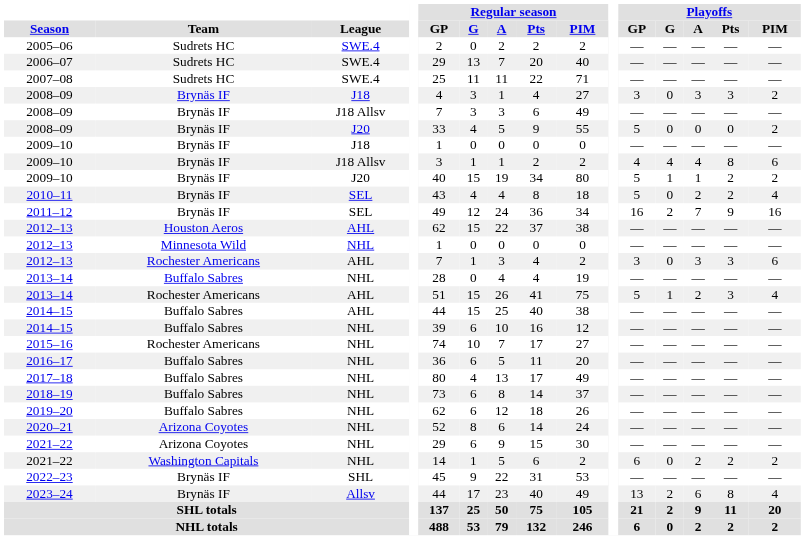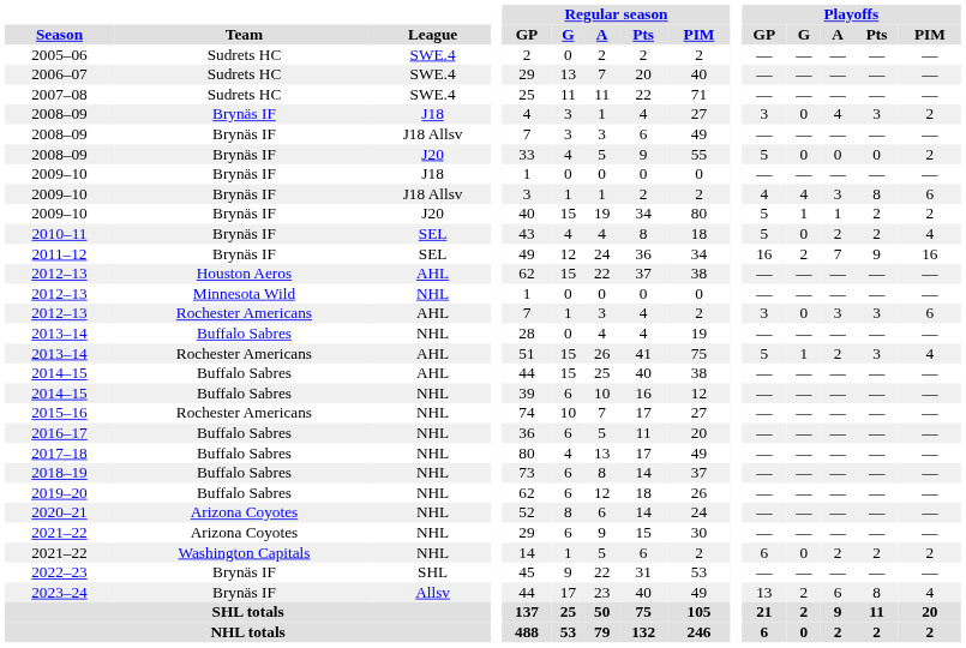 <table border="0" cellpadding="1" cellspacing="0" style="text-align:center; width:60em">
 <tr bgcolor="#e0e0e0">
 <th colspan="3" bgcolor="#ffffff"> </th>
 <th rowspan="99" bgcolor="#ffffff"> </th>
 <th colspan="5"><a href='#'>Regular season</a></th>
 <th rowspan="99" bgcolor="#ffffff"> </th>
 <th colspan="5"><a href='#'>Playoffs</a></th>
 </tr>
 <tr bgcolor="#e0e0e0">
 <th><a href='#'>Season</a></th>
 <th>Team</th>
 <th>League</th>
 <th>GP</th>
 <th><a href='#'>G</a></th>
 <th><a href='#'>A</a></th>
 <th><a href='#'>Pts</a></th>
 <th><a href='#'>PIM</a></th>
 <th>GP</th>
 <th>G</th>
 <th>A</th>
 <th>Pts</th>
 <th>PIM</th>
 </tr>
 <tr>
 <td>2005–06</td>
 <td>Sudrets HC</td>
 <td><a href='#'>SWE.4</a></td>
 <td>2</td>
 <td>0</td>
 <td>2</td>
 <td>2</td>
 <td>2</td>
 <td>—</td>
 <td>—</td>
 <td>—</td>
 <td>—</td>
 <td>—</td>
 </tr>
 <tr bgcolor="#f0f0f0">
 <td>2006–07</td>
 <td>Sudrets HC</td>
 <td>SWE.4</td>
 <td>29</td>
 <td>13</td>
 <td>7</td>
 <td>20</td>
 <td>40</td>
 <td>—</td>
 <td>—</td>
 <td>—</td>
 <td>—</td>
 <td>—</td>
 </tr>
 <tr>
 <td>2007–08</td>
 <td>Sudrets HC</td>
 <td>SWE.4</td>
 <td>25</td>
 <td>11</td>
 <td>11</td>
 <td>22</td>
 <td>71</td>
 <td>—</td>
 <td>—</td>
 <td>—</td>
 <td>—</td>
 <td>—</td>
 </tr>
 <tr bgcolor="#f0f0f0">
 <td>2008–09</td>
 <td><a href='#'>Brynäs IF</a></td>
 <td><a href='#'>J18</a></td>
 <td>4</td>
 <td>3</td>
 <td>1</td>
 <td>4</td>
 <td>27</td>
 <td>3</td>
 <td>0</td>
-<td>3</td>
+<td>4</td>
 <td>3</td>
 <td>2</td>
 </tr>
 <tr>
 <td>2008–09</td>
 <td>Brynäs IF</td>
 <td>J18 Allsv</td>
 <td>7</td>
 <td>3</td>
 <td>3</td>
 <td>6</td>
 <td>49</td>
 <td>—</td>
 <td>—</td>
 <td>—</td>
 <td>—</td>
 <td>—</td>
 </tr>
 <tr bgcolor="#f0f0f0">
 <td>2008–09</td>
 <td>Brynäs IF</td>
 <td><a href='#'>J20</a></td>
 <td>33</td>
 <td>4</td>
 <td>5</td>
 <td>9</td>
 <td>55</td>
 <td>5</td>
 <td>0</td>
 <td>0</td>
 <td>0</td>
 <td>2</td>
 </tr>
 <tr>
 <td>2009–10</td>
 <td>Brynäs IF</td>
 <td>J18</td>
 <td>1</td>
 <td>0</td>
 <td>0</td>
 <td>0</td>
 <td>0</td>
 <td>—</td>
 <td>—</td>
 <td>—</td>
 <td>—</td>
 <td>—</td>
 </tr>
 <tr bgcolor="#f0f0f0">
 <td>2009–10</td>
 <td>Brynäs IF</td>
 <td>J18 Allsv</td>
 <td>3</td>
 <td>1</td>
 <td>1</td>
 <td>2</td>
 <td>2</td>
 <td>4</td>
 <td>4</td>
-<td>4</td>
+<td>3</td>
 <td>8</td>
 <td>6</td>
 </tr>
 <tr>
 <td>2009–10</td>
 <td>Brynäs IF</td>
 <td>J20</td>
 <td>40</td>
 <td>15</td>
 <td>19</td>
 <td>34</td>
 <td>80</td>
 <td>5</td>
 <td>1</td>
 <td>1</td>
 <td>2</td>
 <td>2</td>
 </tr>
 <tr bgcolor="#f0f0f0">
 <td><a href='#'>2010–11</a></td>
 <td>Brynäs IF</td>
 <td><a href='#'>SEL</a></td>
 <td>43</td>
 <td>4</td>
 <td>4</td>
 <td>8</td>
 <td>18</td>
 <td>5</td>
 <td>0</td>
 <td>2</td>
 <td>2</td>
 <td>4</td>
 </tr>
 <tr>
 <td><a href='#'>2011–12</a></td>
 <td>Brynäs IF</td>
 <td>SEL</td>
 <td>49</td>
 <td>12</td>
 <td>24</td>
 <td>36</td>
 <td>34</td>
 <td>16</td>
 <td>2</td>
 <td>7</td>
 <td>9</td>
 <td>16</td>
 </tr>
 <tr bgcolor="#f0f0f0">
 <td><a href='#'>2012–13</a></td>
 <td><a href='#'>Houston Aeros</a></td>
 <td><a href='#'>AHL</a></td>
 <td>62</td>
 <td>15</td>
 <td>22</td>
 <td>37</td>
 <td>38</td>
 <td>—</td>
 <td>—</td>
 <td>—</td>
 <td>—</td>
 <td>—</td>
 </tr>
 <tr>
 <td><a href='#'>2012–13</a></td>
 <td><a href='#'>Minnesota Wild</a></td>
 <td><a href='#'>NHL</a></td>
 <td>1</td>
 <td>0</td>
 <td>0</td>
 <td>0</td>
 <td>0</td>
 <td>—</td>
 <td>—</td>
 <td>—</td>
 <td>—</td>
 <td>—</td>
 </tr>
 <tr bgcolor="#f0f0f0">
 <td><a href='#'>2012–13</a></td>
 <td><a href='#'>Rochester Americans</a></td>
 <td>AHL</td>
 <td>7</td>
 <td>1</td>
 <td>3</td>
 <td>4</td>
 <td>2</td>
 <td>3</td>
 <td>0</td>
 <td>3</td>
 <td>3</td>
 <td>6</td>
 </tr>
 <tr>
 <td><a href='#'>2013–14</a></td>
 <td><a href='#'>Buffalo Sabres</a></td>
 <td>NHL</td>
 <td>28</td>
 <td>0</td>
 <td>4</td>
 <td>4</td>
 <td>19</td>
 <td>—</td>
 <td>—</td>
 <td>—</td>
 <td>—</td>
 <td>—</td>
 </tr>
 <tr bgcolor="#f0f0f0">
 <td><a href='#'>2013–14</a></td>
 <td>Rochester Americans</td>
 <td>AHL</td>
 <td>51</td>
 <td>15</td>
 <td>26</td>
 <td>41</td>
 <td>75</td>
 <td>5</td>
 <td>1</td>
 <td>2</td>
 <td>3</td>
 <td>4</td>
 </tr>
 <tr>
 <td><a href='#'>2014–15</a></td>
 <td>Buffalo Sabres</td>
 <td>AHL</td>
 <td>44</td>
 <td>15</td>
 <td>25</td>
 <td>40</td>
 <td>38</td>
 <td>—</td>
 <td>—</td>
 <td>—</td>
 <td>—</td>
 <td>—</td>
 </tr>
 <tr bgcolor="#f0f0f0">
 <td><a href='#'>2014–15</a></td>
 <td>Buffalo Sabres</td>
 <td>NHL</td>
 <td>39</td>
 <td>6</td>
 <td>10</td>
 <td>16</td>
 <td>12</td>
 <td>—</td>
 <td>—</td>
 <td>—</td>
 <td>—</td>
 <td>—</td>
 </tr>
 <tr>
 <td><a href='#'>2015–16</a></td>
 <td>Rochester Americans</td>
 <td>NHL</td>
 <td>74</td>
 <td>10</td>
 <td>7</td>
 <td>17</td>
 <td>27</td>
 <td>—</td>
 <td>—</td>
 <td>—</td>
 <td>—</td>
 <td>—</td>
 </tr>
 <tr bgcolor="#f0f0f0">
 <td><a href='#'>2016–17</a></td>
 <td>Buffalo Sabres</td>
 <td>NHL</td>
 <td>36</td>
 <td>6</td>
 <td>5</td>
 <td>11</td>
 <td>20</td>
 <td>—</td>
 <td>—</td>
 <td>—</td>
 <td>—</td>
 <td>—</td>
 </tr>
 <tr>
 <td><a href='#'>2017–18</a></td>
 <td>Buffalo Sabres</td>
 <td>NHL</td>
 <td>80</td>
 <td>4</td>
 <td>13</td>
 <td>17</td>
 <td>49</td>
 <td>—</td>
 <td>—</td>
 <td>—</td>
 <td>—</td>
 <td>—</td>
 </tr>
 <tr bgcolor="#f0f0f0">
 <td><a href='#'>2018–19</a></td>
 <td>Buffalo Sabres</td>
 <td>NHL</td>
 <td>73</td>
 <td>6</td>
 <td>8</td>
 <td>14</td>
 <td>37</td>
 <td>—</td>
 <td>—</td>
 <td>—</td>
 <td>—</td>
 <td>—</td>
 </tr>
 <tr>
 <td><a href='#'>2019–20</a></td>
 <td>Buffalo Sabres</td>
 <td>NHL</td>
 <td>62</td>
 <td>6</td>
 <td>12</td>
 <td>18</td>
 <td>26</td>
 <td>—</td>
 <td>—</td>
 <td>—</td>
 <td>—</td>
 <td>—</td>
 </tr>
 <tr bgcolor="#f0f0f0">
 <td><a href='#'>2020–21</a></td>
 <td><a href='#'>Arizona Coyotes</a></td>
 <td>NHL</td>
 <td>52</td>
 <td>8</td>
 <td>6</td>
 <td>14</td>
 <td>24</td>
 <td>—</td>
 <td>—</td>
 <td>—</td>
 <td>—</td>
 <td>—</td>
 </tr>
 <tr>
 <td><a href='#'>2021–22</a></td>
 <td>Arizona Coyotes</td>
 <td>NHL</td>
 <td>29</td>
 <td>6</td>
 <td>9</td>
 <td>15</td>
 <td>30</td>
 <td>—</td>
 <td>—</td>
 <td>—</td>
 <td>—</td>
 <td>—</td>
 </tr>
 <tr bgcolor="#f0f0f0">
 <td>2021–22</td>
 <td><a href='#'>Washington Capitals</a></td>
 <td>NHL</td>
 <td>14</td>
 <td>1</td>
 <td>5</td>
 <td>6</td>
 <td>2</td>
 <td>6</td>
 <td>0</td>
 <td>2</td>
 <td>2</td>
 <td>2</td>
 </tr>
 <tr>
 <td><a href='#'>2022–23</a></td>
 <td>Brynäs IF</td>
 <td>SHL</td>
 <td>45</td>
 <td>9</td>
 <td>22</td>
 <td>31</td>
 <td>53</td>
 <td>—</td>
 <td>—</td>
 <td>—</td>
 <td>—</td>
 <td>—</td>
 </tr>
 <tr bgcolor="#f0f0f0">
 <td><a href='#'>2023–24</a></td>
 <td>Brynäs IF</td>
 <td><a href='#'>Allsv</a></td>
 <td>44</td>
 <td>17</td>
 <td>23</td>
 <td>40</td>
 <td>49</td>
 <td>13</td>
 <td>2</td>
 <td>6</td>
 <td>8</td>
 <td>4</td>
 </tr>
 <tr bgcolor="#e0e0e0">
 <th colspan="3">SHL totals</th>
 <th>137</th>
 <th>25</th>
 <th>50</th>
 <th>75</th>
 <th>105</th>
 <th>21</th>
 <th>2</th>
 <th>9</th>
 <th>11</th>
 <th>20</th>
 </tr>
 <tr bgcolor="#e0e0e0">
 <th colspan="3">NHL totals</th>
 <th>488</th>
 <th>53</th>
 <th>79</th>
 <th>132</th>
 <th>246</th>
 <th>6</th>
 <th>0</th>
 <th>2</th>
 <th>2</th>
 <th>2</th>
 </tr>
 </table>
